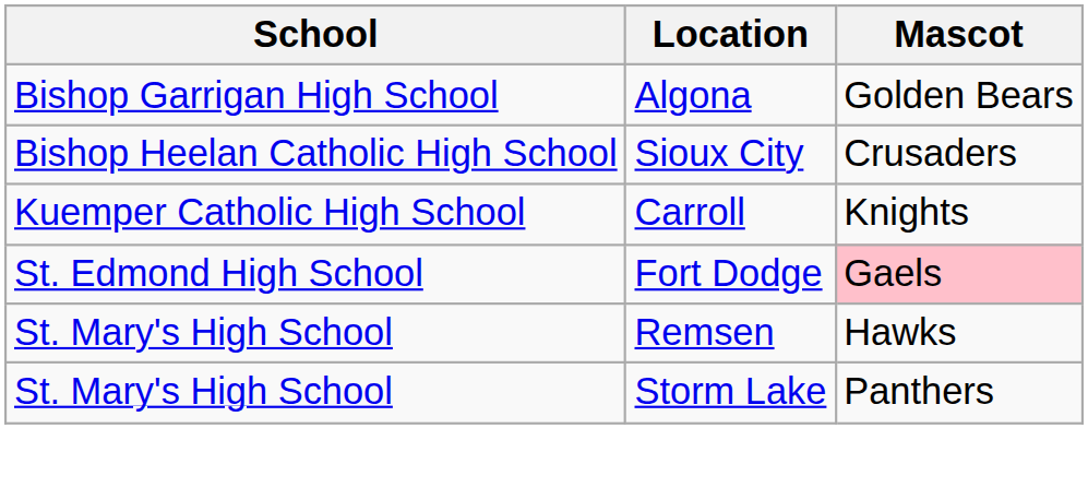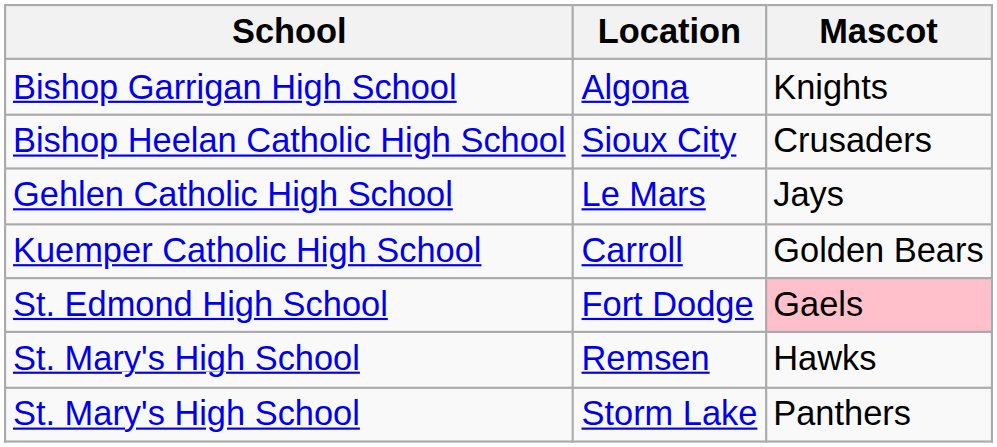 <table class="wikitable" border="1">
 <tr>
 <th>School</th>
 <th>Location</th>
 <th>Mascot</th>
 </tr>
 <tr>
 <td><a href='#'>Bishop Garrigan High School</a></td>
 <td><a href='#'>Algona</a></td>
-<td>Golden Bears</td>
+<td>Knights</td>
 </tr>
 <tr>
 <td><a href='#'>Bishop Heelan Catholic High School</a></td>
 <td><a href='#'>Sioux City</a></td>
 <td>Crusaders</td>
 </tr>
 <tr>
+<td><a href='#'>Gehlen Catholic High School</a></td>
+<td><a href='#'>Le Mars</a></td>
+<td>Jays</td>
+</tr>
+<tr>
 <td><a href='#'>Kuemper Catholic High School</a></td>
 <td><a href='#'>Carroll</a></td>
-<td>Knights</td>
+<td>Golden Bears</td>
 </tr>
 <tr>
 <td><a href='#'>St. Edmond High School</a></td>
 <td><a href='#'>Fort Dodge</a></td>
 <td style="background: pink;">Gaels</td>
 </tr>
 <tr>
 <td><a href='#'>St. Mary's High School</a></td>
 <td><a href='#'>Remsen</a></td>
 <td>Hawks</td>
 </tr>
 <tr>
 <td><a href='#'>St. Mary's High School</a></td>
 <td><a href='#'>Storm Lake</a></td>
 <td>Panthers</td>
 </tr>
 </table>
